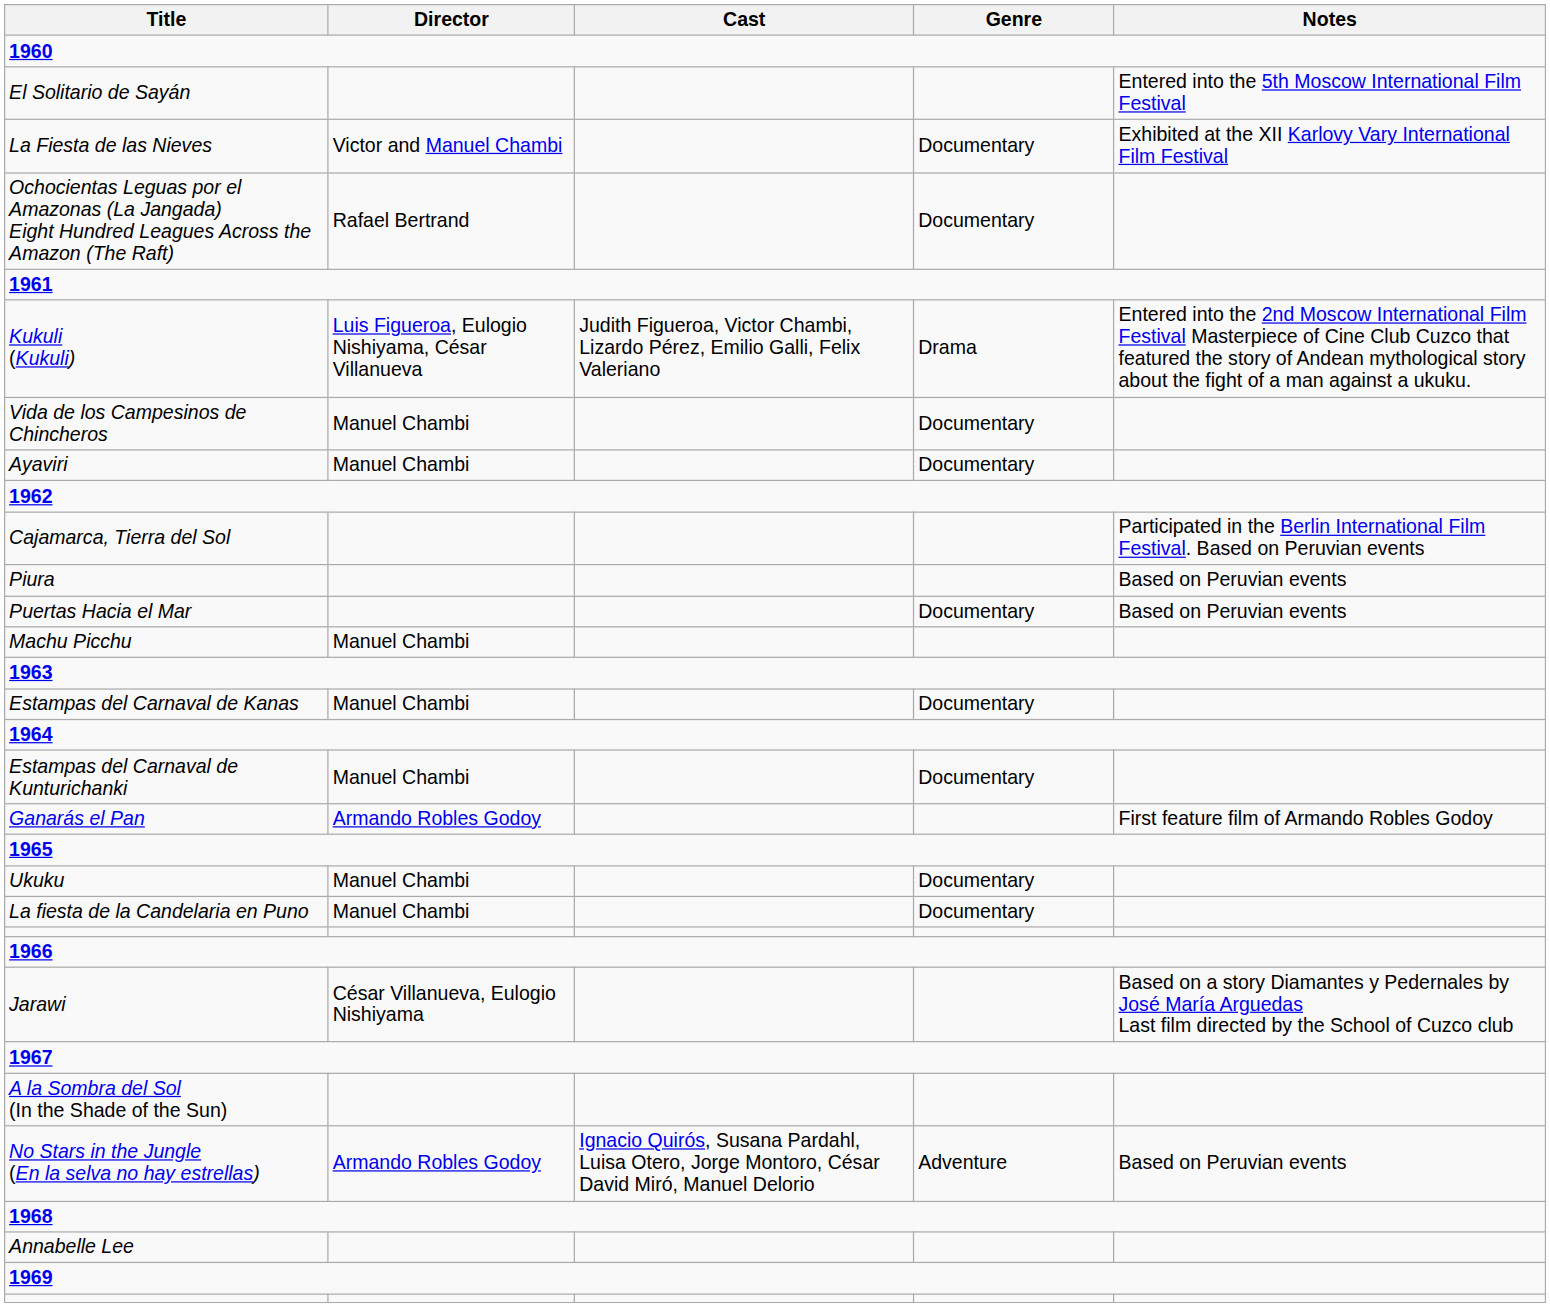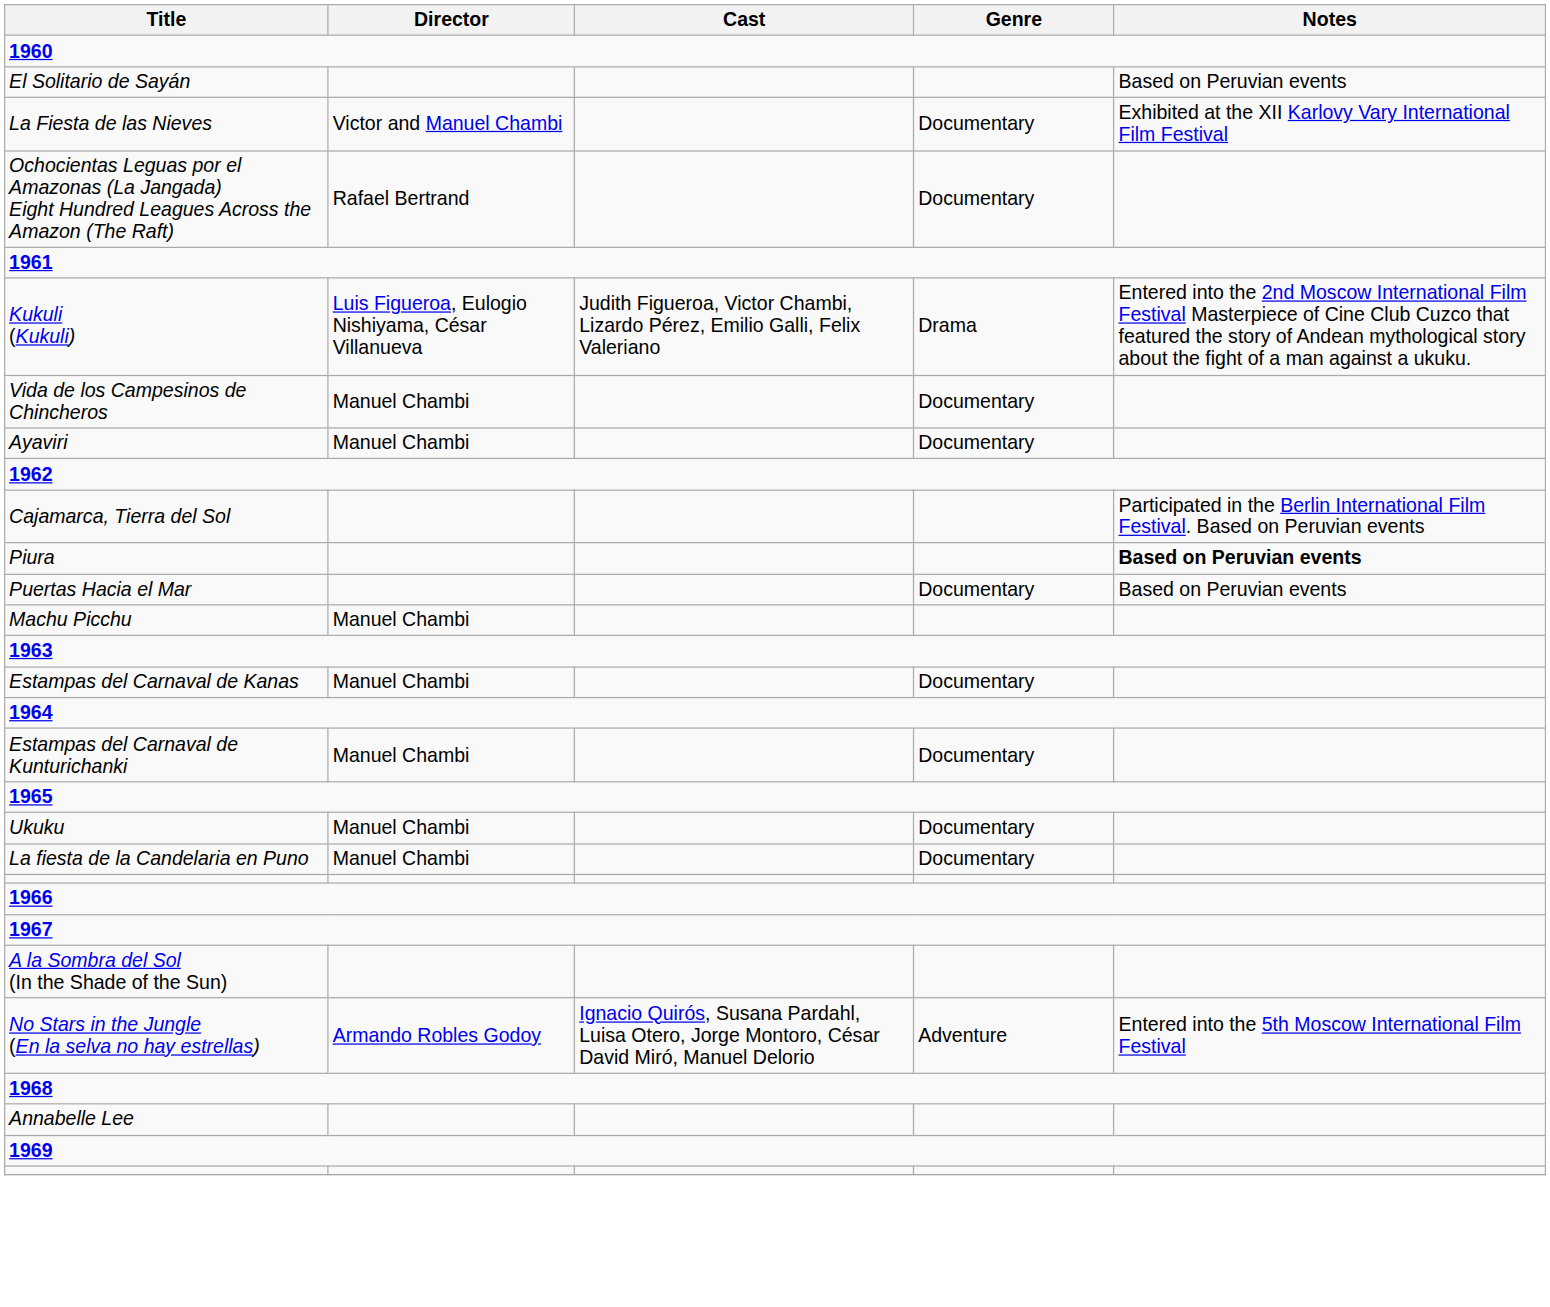 <table class="wikitable" width= "100%">
 <tr>
 <th width=21%>Title</th>
 <th width=16%>Director</th>
 <th width=22%>Cast</th>
 <th width=13%>Genre</th>
 <th width=28%>Notes</th>
 </tr>
 <tr>
 <td colspan="5" ><strong><a href='#'>1960</a></strong></td>
 </tr>
 <tr>
 <td><em>El Solitario de Sayán</em></td>
 <td></td>
 <td></td>
 <td></td>
-<td>Entered into the <a href='#'>5th Moscow International Film Festival</a></td>
+<td>Based on Peruvian events</td>
 </tr>
 <tr>
 <td><em>La Fiesta de las Nieves</em></td>
 <td>Victor and <a href='#'>Manuel Chambi</a></td>
 <td></td>
 <td>Documentary</td>
 <td>Exhibited at the XII <a href='#'>Karlovy Vary International Film Festival</a></td>
 </tr>
 <tr>
 <td><em>Ochocientas Leguas por el Amazonas (La Jangada)</em><br><em>Eight Hundred Leagues Across the Amazon (The Raft)</em></td>
 <td>Rafael Bertrand</td>
 <td></td>
 <td>Documentary</td>
 <td></td>
 </tr>
 <tr>
 <td colspan="5" ><strong><a href='#'>1961</a></strong></td>
 </tr>
 <tr>
 <td><em><a href='#'>Kukuli</a></em><br>(<em><a href='#'>Kukuli</a>)</em></td>
 <td><a href='#'>Luis Figueroa</a>, Eulogio Nishiyama, César Villanueva</td>
 <td>Judith Figueroa, Victor Chambi, Lizardo Pérez, Emilio Galli, Felix Valeriano</td>
 <td>Drama</td>
 <td>Entered into the <a href='#'>2nd Moscow International Film Festival</a> Masterpiece of Cine Club Cuzco that featured the story of Andean mythological story about the fight of a man against a ukuku.</td>
 </tr>
 <tr>
 <td><em>Vida de los Campesinos de Chincheros</em></td>
 <td>Manuel Chambi</td>
 <td></td>
 <td>Documentary</td>
 <td></td>
 </tr>
 <tr>
 <td><em>Ayaviri</em></td>
 <td>Manuel Chambi</td>
 <td></td>
 <td>Documentary</td>
 <td></td>
 </tr>
 <tr>
 <td colspan="5" ><strong><a href='#'>1962</a></strong></td>
 </tr>
 <tr>
 <td><em>Cajamarca, Tierra del Sol</em></td>
 <td></td>
 <td></td>
 <td></td>
 <td>Participated in the <a href='#'>Berlin International Film Festival</a>. Based on Peruvian events</td>
 </tr>
 <tr>
 <td><em>Piura</em></td>
 <td></td>
 <td></td>
 <td></td>
-<td>Based on Peruvian events</td>
+<td><strong>Based on Peruvian events</strong></td>
 </tr>
 <tr>
 <td><em>Puertas Hacia el Mar</em></td>
 <td></td>
 <td></td>
 <td>Documentary</td>
 <td>Based on Peruvian events</td>
 </tr>
 <tr>
 <td><em>Machu Picchu</em></td>
 <td>Manuel Chambi</td>
 <td></td>
 <td></td>
 <td></td>
 </tr>
 <tr>
 <td colspan="5" ><strong><a href='#'>1963</a></strong></td>
 </tr>
 <tr>
 <td><em>Estampas del Carnaval de Kanas</em></td>
 <td>Manuel Chambi</td>
 <td></td>
 <td>Documentary</td>
 <td></td>
 </tr>
 <tr>
 <td colspan="5" ><strong><a href='#'>1964</a></strong></td>
 </tr>
 <tr>
 <td><em>Estampas del Carnaval de Kunturichanki</em></td>
 <td>Manuel Chambi</td>
 <td></td>
 <td>Documentary</td>
 <td></td>
 </tr>
 <tr>
-<td><em><a href='#'>Ganarás el Pan</a></em></td>
-<td><a href='#'>Armando Robles Godoy</a></td>
-<td></td>
-<td></td>
-<td>First feature film of Armando Robles Godoy</td>
-</tr>
-<tr>
 <td colspan="5" ><strong><a href='#'>1965</a></strong></td>
 </tr>
 <tr>
 <td><em>Ukuku</em></td>
 <td>Manuel Chambi</td>
 <td></td>
 <td>Documentary</td>
 <td></td>
 </tr>
 <tr>
 <td><em>La fiesta de la Candelaria en Puno</em></td>
 <td>Manuel Chambi</td>
 <td></td>
 <td>Documentary</td>
 <td></td>
 </tr>
 <tr>
 <td></td>
 <td></td>
 <td></td>
 <td></td>
 <td></td>
 </tr>
 <tr>
 <td colspan="5" ><strong><a href='#'>1966</a></strong></td>
 </tr>
 <tr>
-<td><em>Jarawi</em></td>
-<td>César Villanueva, Eulogio Nishiyama</td>
-<td></td>
-<td></td>
-<td>Based on a story Diamantes y Pedernales by <a href='#'>José María Arguedas</a><br>Last film directed by the School of Cuzco club</td>
-</tr>
-<tr>
 <td colspan="5" ><strong><a href='#'>1967</a></strong></td>
 </tr>
 <tr>
 <td><em><a href='#'>A la Sombra del Sol</a></em><br>(In the Shade of the Sun)</td>
 <td></td>
 <td></td>
 <td></td>
 <td></td>
 </tr>
 <tr>
 <td><em><a href='#'>No Stars in the Jungle</a></em><br>(<em><a href='#'>En la selva no hay estrellas</a>)</em></td>
 <td><a href='#'>Armando Robles Godoy</a></td>
 <td><a href='#'>Ignacio Quirós</a>, Susana Pardahl, Luisa Otero, Jorge Montoro, César David Miró, Manuel Delorio</td>
 <td>Adventure</td>
-<td>Based on Peruvian events</td>
+<td>Entered into the <a href='#'>5th Moscow International Film Festival</a></td>
 </tr>
 <tr>
 <td colspan="5" ><strong><a href='#'>1968</a></strong></td>
 </tr>
 <tr>
 <td><em>Annabelle Lee</em></td>
 <td></td>
 <td></td>
 <td></td>
 <td></td>
 </tr>
 <tr>
 <td colspan="5" ><strong><a href='#'>1969</a></strong></td>
 </tr>
 <tr>
 <td></td>
 <td></td>
 <td></td>
 <td></td>
 <td></td>
 </tr>
 <tr>
 </tr>
 </table>
